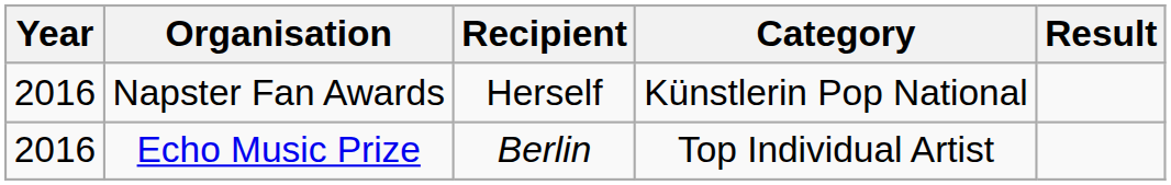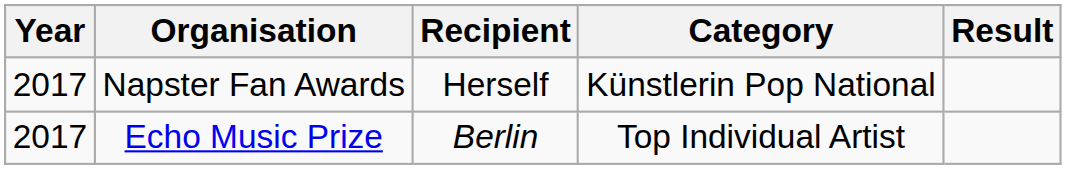 <table class="wikitable plainrowheaders" style="text-align:center;">
 <tr>
 <th>Year</th>
 <th>Organisation</th>
 <th>Recipient</th>
 <th>Category</th>
 <th>Result</th>
 </tr>
 <tr>
-<td>2016</td>
+<td>2017</td>
 <td>Napster Fan Awards</td>
 <td>Herself</td>
 <td>Künstlerin Pop National</td>
 <td></td>
 </tr>
 <tr>
-<td>2016</td>
+<td>2017</td>
 <td><a href='#'>Echo Music Prize</a></td>
 <td><em>Berlin</em></td>
 <td>Top Individual Artist</td>
 <td></td>
 </tr>
 </table>
